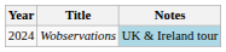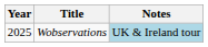 <table class="wikitable">
 <tr>
 <th>Year</th>
 <th>Title</th>
 <th>Notes</th>
 </tr>
 <tr>
-<td>2024</td>
+<td>2025</td>
 <td><em>Wobservations</em></td>
 <td style="background: lightblue;">UK & Ireland tour</td>
 </tr>
 </table>
